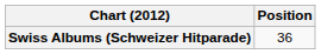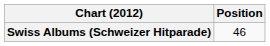 <table class="wikitable plainrowheaders" style="text-align:center;">
 <tr>
 <th scope="col">Chart (2012)</th>
 <th scope="col">Position</th>
 </tr>
 <tr>
 <th scope="row">Swiss Albums (Schweizer Hitparade)</th>
-<td>36</td>
+<td>46</td>
 </tr>
 </table>
